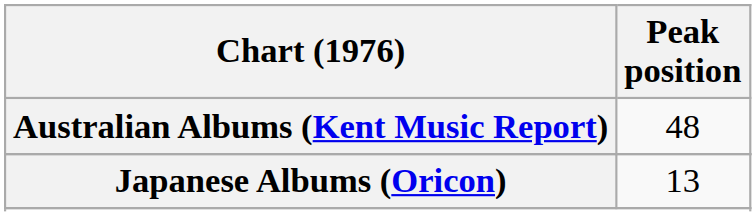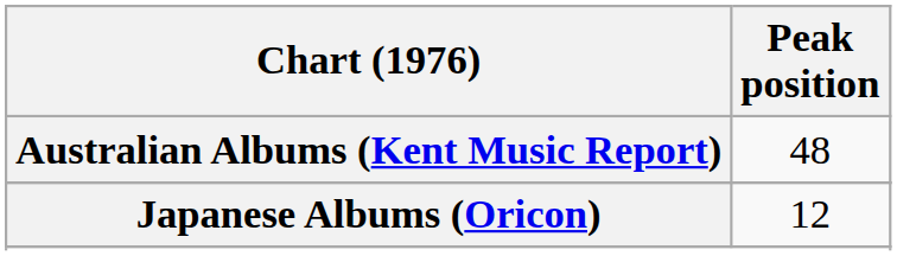 <table class="wikitable sortable plainrowheaders">
 <tr>
 <th>Chart (1976)</th>
 <th>Peak<br>position</th>
 </tr>
 <tr>
 <th scope="row">Australian Albums (<a href='#'>Kent Music Report</a>)</th>
 <td align="center">48</td>
 </tr>
 <tr>
 </tr>
 <tr>
 <th scope="row">Japanese Albums (<a href='#'>Oricon</a>)</th>
-<td align="center">13</td>
+<td align="center">12</td>
 </tr>
 <tr>
 </tr>
 <tr>
 </tr>
 </table>
